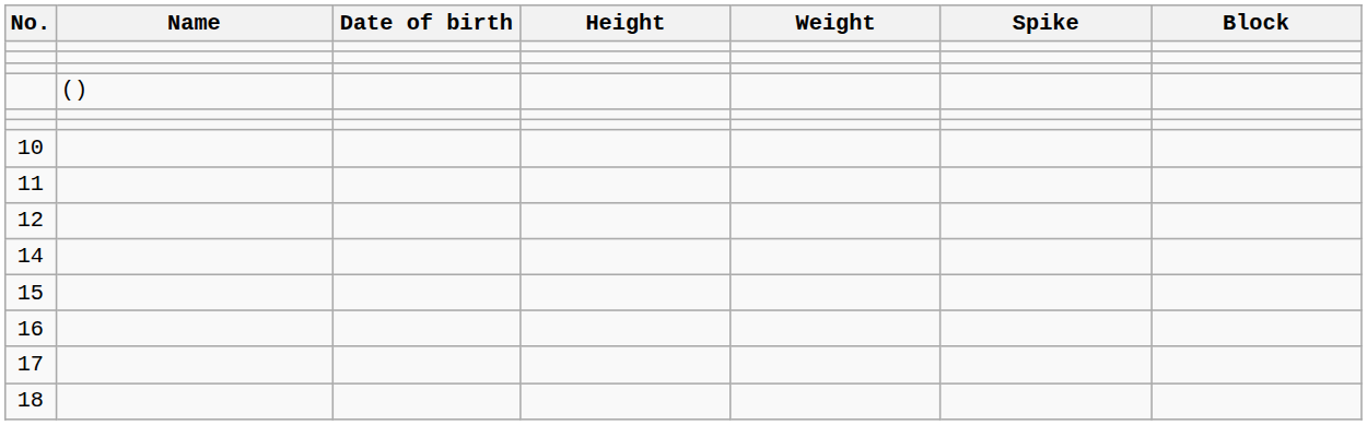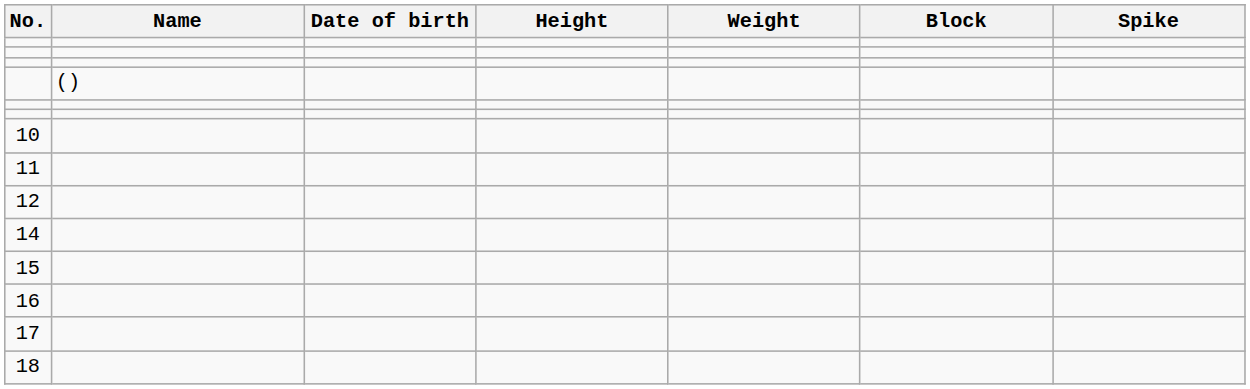 <table class="wikitable sortable" style="font-size:100%; text-align:center;">
 <tr>
 <th>No.</th>
 <th style="width:12em">Name</th>
 <th style="width:8em">Date of birth</th>
 <th style="width:9em">Height</th>
 <th style="width:9em">Weight</th>
+<th style="width:9em">Block</th>
 <th style="width:9em">Spike</th>
-<th style="width:9em">Block</th>
 </tr>
 <tr>
 <td></td>
 <td align=left> </td>
 <td align=right></td>
 <td></td>
 <td></td>
 <td></td>
 <td></td>
 </tr>
 <tr>
 <td></td>
 <td align=left> </td>
 <td align=right></td>
 <td></td>
 <td></td>
 <td></td>
 <td></td>
 </tr>
 <tr>
 <td></td>
 <td align=left> </td>
 <td align=right></td>
 <td></td>
 <td></td>
 <td></td>
 <td></td>
 </tr>
 <tr>
 <td></td>
 <td align=left>  ()</td>
 <td align=right></td>
 <td></td>
 <td></td>
 <td></td>
 <td></td>
 </tr>
 <tr>
 <td></td>
 <td align=left> </td>
 <td align=right></td>
 <td></td>
 <td></td>
 <td></td>
 <td></td>
 </tr>
 <tr>
 <td></td>
 <td align=left> </td>
 <td align=right></td>
 <td></td>
 <td></td>
 <td></td>
 <td></td>
 </tr>
 <tr>
 <td>10</td>
 <td align=left> </td>
 <td align=right></td>
 <td></td>
 <td></td>
 <td></td>
 <td></td>
 </tr>
 <tr>
 <td>11</td>
 <td align=left> </td>
 <td align=right></td>
 <td></td>
 <td></td>
 <td></td>
 <td></td>
 </tr>
 <tr>
 <td>12</td>
 <td align=left> </td>
 <td align=right></td>
 <td></td>
 <td></td>
 <td></td>
 <td></td>
 </tr>
 <tr>
 <td>14</td>
 <td align=left> </td>
 <td align=right></td>
 <td></td>
 <td></td>
 <td></td>
 <td></td>
 </tr>
 <tr>
 <td>15</td>
 <td align=left> </td>
 <td align=right></td>
 <td></td>
 <td></td>
 <td></td>
 <td></td>
 </tr>
 <tr>
 <td>16</td>
 <td align=left> </td>
 <td align=right></td>
 <td></td>
 <td></td>
 <td></td>
 <td></td>
 </tr>
 <tr>
 <td>17</td>
 <td align=left> </td>
 <td align=right></td>
 <td></td>
 <td></td>
 <td></td>
 <td></td>
 </tr>
 <tr>
 <td>18</td>
 <td align=left> </td>
 <td align=right></td>
 <td></td>
 <td></td>
 <td></td>
 <td></td>
 </tr>
 </table>
